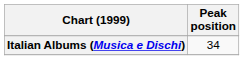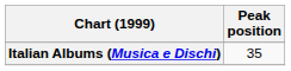 <table class="wikitable sortable plainrowheaders">
 <tr>
 <th scope="col">Chart (1999)</th>
 <th scope="col">Peak<br>position</th>
 </tr>
 <tr>
 </tr>
 <tr>
 <th scope="row">Italian Albums (<em><a href='#'>Musica e Dischi</a></em>)</th>
-<td align="center">34</td>
+<td align="center">35</td>
 </tr>
 <tr>
 </tr>
 <tr>
 </tr>
 <tr>
 </tr>
 <tr>
 </tr>
 </table>
